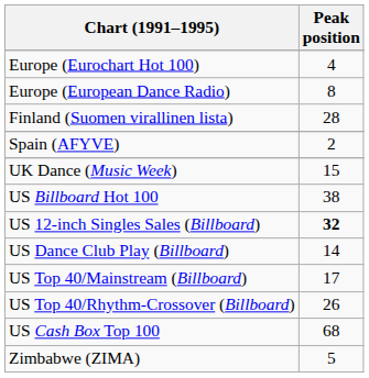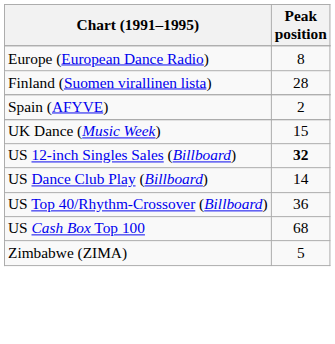 <table class="wikitable sortable">
 <tr>
 <th>Chart (1991–1995)</th>
 <th>Peak<br>position</th>
 </tr>
 <tr>
 </tr>
 <tr>
 </tr>
 <tr>
-</tr>
-<tr>
-<td>Europe (<a href='#'>Eurochart Hot 100</a>)</td>
-<td align="center">4</td>
 </tr>
 <tr>
 <td>Europe (<a href='#'>European Dance Radio</a>)</td>
 <td align="center">8</td>
 </tr>
 <tr>
 <td>Finland (<a href='#'>Suomen virallinen lista</a>)</td>
 <td align="center">28</td>
 </tr>
 <tr>
 </tr>
 <tr>
 </tr>
 <tr>
 </tr>
 <tr>
 </tr>
 <tr>
 <td>Spain (<a href='#'>AFYVE</a>)</td>
 <td align="center">2</td>
 </tr>
 <tr>
 </tr>
 <tr>
 </tr>
 <tr>
 <td>UK Dance (<em><a href='#'>Music Week</a></em>)</td>
 <td align="center">15</td>
 </tr>
 <tr>
-<td>US <a href='#'><em>Billboard</em> Hot 100</a></td>
-<td align="center">38</td>
-</tr>
-<tr>
 <td>US <a href='#'>12-inch Singles Sales</a> (<em><a href='#'>Billboard</a></em>)</td>
 <td align="center"><strong>32</strong></td>
 </tr>
 <tr>
 <td>US <a href='#'>Dance Club Play</a> (<em><a href='#'>Billboard</a></em>)</td>
 <td align="center">14</td>
 </tr>
 <tr>
-<td>US <a href='#'>Top 40/Mainstream</a> (<em><a href='#'>Billboard</a></em>)</td>
-<td align="center">17</td>
-</tr>
-<tr>
 <td>US <a href='#'>Top 40/Rhythm-Crossover</a> (<em><a href='#'>Billboard</a></em>)</td>
-<td align="center">26</td>
+<td align="center">36</td>
 </tr>
 <tr>
 <td>US <a href='#'><em>Cash Box</em> Top 100</a></td>
 <td align="center">68</td>
 </tr>
 <tr>
 <td>Zimbabwe (ZIMA)</td>
 <td align="center">5</td>
 </tr>
 </table>
